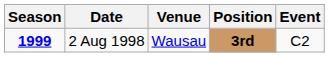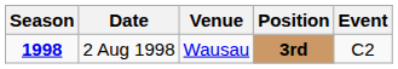 <table class="wikitable" style="text-align:center; font-size:95%;">
 <tr>
 <th>Season</th>
 <th>Date</th>
 <th>Venue</th>
 <th>Position</th>
 <th>Event</th>
 </tr>
 <tr>
-<td><strong><a href='#'>1999</a></strong></td>
+<td><strong><a href='#'>1998</a></strong></td>
 <td align=right>2 Aug 1998</td>
 <td align=left><a href='#'>Wausau</a></td>
 <td bgcolor=cc9966><strong>3rd</strong></td>
 <td>C2</td>
 </tr>
 </table>
